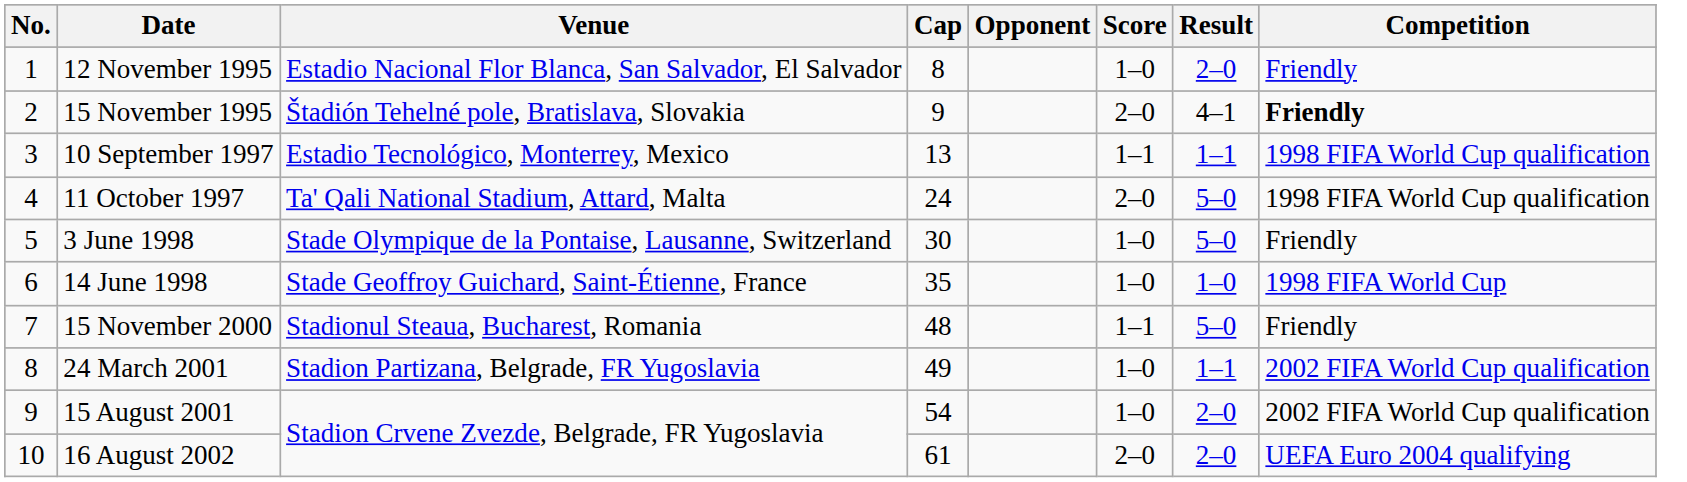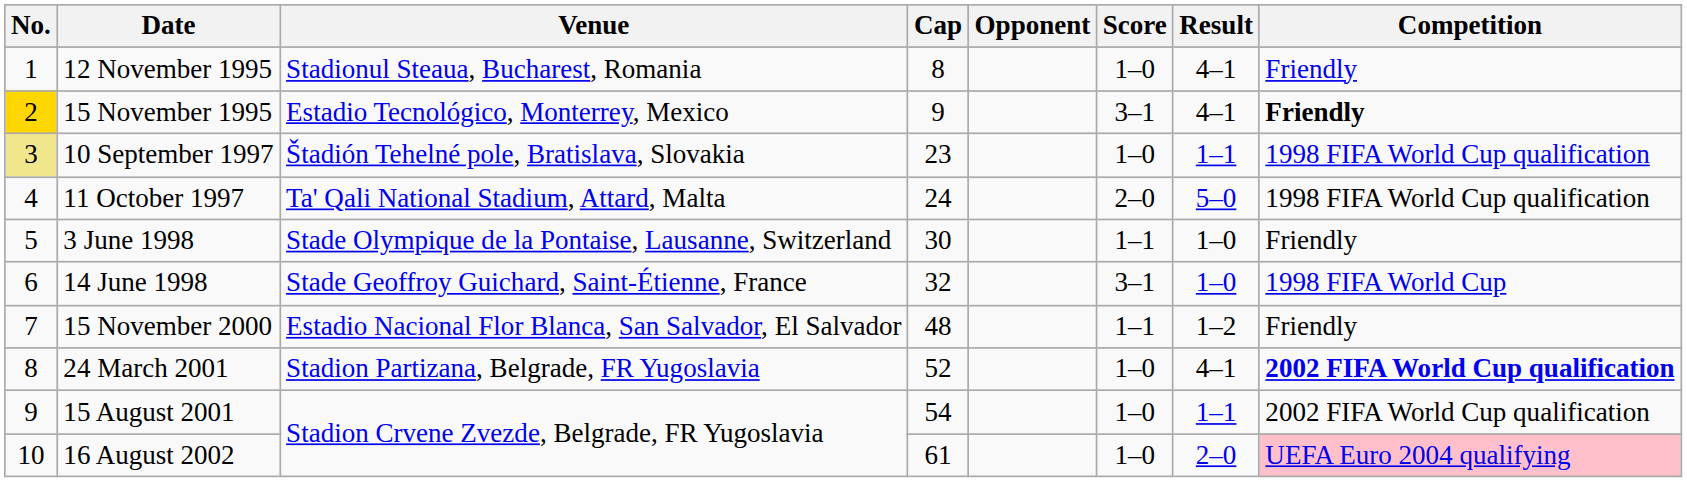 <table class="wikitable sortable">
 <tr>
 <th scope="col">No.</th>
 <th scope="col">Date</th>
 <th scope="col">Venue</th>
 <th scope="col">Cap</th>
 <th scope="col">Opponent</th>
 <th scope="col">Score</th>
 <th scope="col">Result</th>
 <th scope="col">Competition</th>
 </tr>
 <tr>
 <td style="text-align:center">1</td>
 <td>12 November 1995</td>
-<td><a href='#'>Estadio Nacional Flor Blanca</a>, <a href='#'>San Salvador</a>, El Salvador</td>
+<td><a href='#'>Stadionul Steaua</a>, <a href='#'>Bucharest</a>, Romania</td>
 <td style="text-align:center">8</td>
 <td></td>
 <td style="text-align:center">1–0</td>
-<td style="text-align:center"><a href='#'>2–0</a></td>
+<td style="text-align:center">4–1</td>
 <td><a href='#'>Friendly</a></td>
 </tr>
 <tr>
-<td style="text-align:center">2</td>
+<td style="background: gold; text-align:center">2</td>
 <td>15 November 1995</td>
-<td><a href='#'>Štadión Tehelné pole</a>, <a href='#'>Bratislava</a>, Slovakia</td>
+<td><a href='#'>Estadio Tecnológico</a>, <a href='#'>Monterrey</a>, Mexico</td>
 <td style="text-align:center">9</td>
 <td></td>
-<td style="text-align:center">2–0</td>
+<td style="text-align:center">3–1</td>
 <td style="text-align:center">4–1</td>
 <td><strong>Friendly</strong></td>
 </tr>
 <tr>
-<td style="text-align:center">3</td>
+<td style="background: khaki; text-align:center">3</td>
 <td>10 September 1997</td>
-<td><a href='#'>Estadio Tecnológico</a>, <a href='#'>Monterrey</a>, Mexico</td>
-<td style="text-align:center">13</td>
+<td><a href='#'>Štadión Tehelné pole</a>, <a href='#'>Bratislava</a>, Slovakia</td>
+<td style="text-align:center">23</td>
 <td></td>
-<td style="text-align:center">1–1</td>
+<td style="text-align:center">1–0</td>
 <td style="text-align:center"><a href='#'>1–1</a></td>
 <td><a href='#'>1998 FIFA World Cup qualification</a></td>
 </tr>
 <tr>
 <td style="text-align:center">4</td>
 <td>11 October 1997</td>
 <td><a href='#'>Ta' Qali National Stadium</a>, <a href='#'>Attard</a>, Malta</td>
 <td style="text-align:center">24</td>
 <td></td>
 <td style="text-align:center">2–0</td>
 <td style="text-align:center"><a href='#'>5–0</a></td>
 <td>1998 FIFA World Cup qualification</td>
 </tr>
 <tr>
 <td style="text-align:center">5</td>
 <td>3 June 1998</td>
 <td><a href='#'>Stade Olympique de la Pontaise</a>, <a href='#'>Lausanne</a>, Switzerland</td>
 <td style="text-align:center">30</td>
 <td></td>
+<td style="text-align:center">1–1</td>
 <td style="text-align:center">1–0</td>
-<td style="text-align:center"><a href='#'>5–0</a></td>
 <td>Friendly</td>
 </tr>
 <tr>
 <td style="text-align:center">6</td>
 <td>14 June 1998</td>
 <td><a href='#'>Stade Geoffroy Guichard</a>, <a href='#'>Saint-Étienne</a>, France</td>
-<td style="text-align:center">35</td>
+<td style="text-align:center">32</td>
 <td></td>
-<td style="text-align:center">1–0</td>
+<td style="text-align:center">3–1</td>
 <td style="text-align:center"><a href='#'>1–0</a></td>
 <td><a href='#'>1998 FIFA World Cup</a></td>
 </tr>
 <tr>
 <td style="text-align:center">7</td>
 <td>15 November 2000</td>
-<td><a href='#'>Stadionul Steaua</a>, <a href='#'>Bucharest</a>, Romania</td>
+<td><a href='#'>Estadio Nacional Flor Blanca</a>, <a href='#'>San Salvador</a>, El Salvador</td>
 <td style="text-align:center">48</td>
 <td></td>
 <td style="text-align:center">1–1</td>
-<td style="text-align:center"><a href='#'>5–0</a></td>
+<td style="text-align:center">1–2</td>
 <td>Friendly</td>
 </tr>
 <tr>
 <td style="text-align:center">8</td>
 <td>24 March 2001</td>
 <td><a href='#'>Stadion Partizana</a>, Belgrade, <a href='#'>FR Yugoslavia</a></td>
-<td style="text-align:center">49</td>
+<td style="text-align:center">52</td>
 <td></td>
 <td style="text-align:center">1–0</td>
-<td style="text-align:center"><a href='#'>1–1</a></td>
-<td><a href='#'>2002 FIFA World Cup qualification</a></td>
+<td style="text-align:center">4–1</td>
+<td><strong><a href='#'>2002 FIFA World Cup qualification</a></strong></td>
 </tr>
 <tr>
 <td style="text-align:center">9</td>
 <td>15 August 2001</td>
 <td rowspan="2"><a href='#'>Stadion Crvene Zvezde</a>, Belgrade, FR Yugoslavia</td>
 <td style="text-align:center">54</td>
 <td></td>
 <td style="text-align:center">1–0</td>
-<td style="text-align:center"><a href='#'>2–0</a></td>
+<td style="text-align:center"><a href='#'>1–1</a></td>
 <td>2002 FIFA World Cup qualification</td>
 </tr>
 <tr>
 <td style="text-align:center">10</td>
 <td>16 August 2002</td>
 <td style="text-align:center">61</td>
 <td></td>
-<td style="text-align:center">2–0</td>
+<td style="text-align:center">1–0</td>
 <td style="text-align:center"><a href='#'>2–0</a></td>
-<td><a href='#'>UEFA Euro 2004 qualifying</a></td>
+<td style="background: pink;"><a href='#'>UEFA Euro 2004 qualifying</a></td>
 </tr>
 </table>
